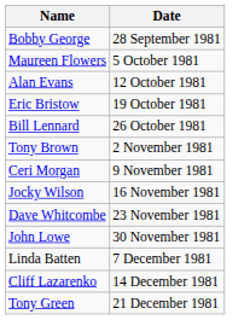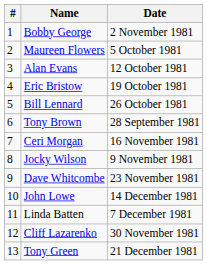 <table class="wikitable">
 <tr>
+<th>#</th>
 <th>Name</th>
 <th>Date</th>
 </tr>
 <tr>
+<td>1</td>
 <td><a href='#'>Bobby George</a></td>
-<td>28 September 1981</td>
+<td>2 November 1981</td>
 </tr>
 <tr>
+<td>2</td>
 <td><a href='#'>Maureen Flowers</a></td>
 <td>5 October 1981</td>
 </tr>
 <tr>
+<td>3</td>
 <td><a href='#'>Alan Evans</a></td>
 <td>12 October 1981</td>
 </tr>
 <tr>
+<td>4</td>
 <td><a href='#'>Eric Bristow</a></td>
 <td>19 October 1981</td>
 </tr>
 <tr>
+<td>5</td>
 <td><a href='#'>Bill Lennard</a></td>
 <td>26 October 1981</td>
 </tr>
 <tr>
+<td>6</td>
 <td><a href='#'>Tony Brown</a></td>
-<td>2 November 1981</td>
+<td>28 September 1981</td>
 </tr>
 <tr>
+<td>7</td>
 <td><a href='#'>Ceri Morgan</a></td>
+<td>16 November 1981</td>
+</tr>
+<tr>
+<td>8</td>
+<td><a href='#'>Jocky Wilson</a></td>
 <td>9 November 1981</td>
 </tr>
 <tr>
-<td><a href='#'>Jocky Wilson</a></td>
-<td>16 November 1981</td>
-</tr>
-<tr>
+<td>9</td>
 <td><a href='#'>Dave Whitcombe</a></td>
 <td>23 November 1981</td>
 </tr>
 <tr>
+<td>10</td>
 <td><a href='#'>John Lowe</a></td>
-<td>30 November 1981</td>
+<td>14 December 1981</td>
 </tr>
 <tr>
+<td>11</td>
 <td>Linda Batten</td>
 <td>7 December 1981</td>
 </tr>
 <tr>
+<td>12</td>
 <td><a href='#'>Cliff Lazarenko</a></td>
-<td>14 December 1981</td>
+<td>30 November 1981</td>
 </tr>
 <tr>
+<td>13</td>
 <td><a href='#'>Tony Green</a></td>
 <td>21 December 1981</td>
 </tr>
 </table>
